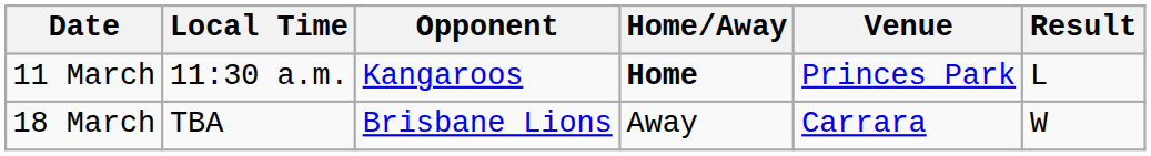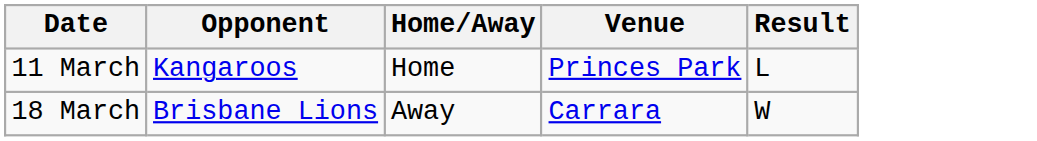 <table class="wikitable" style="font-size: 95%;">
 <tr>
 <th>Date</th>
-<th>Local Time</th>
 <th>Opponent</th>
 <th>Home/Away</th>
 <th>Venue</th>
 <th>Result</th>
 </tr>
 <tr valign="top">
 <td>11 March</td>
-<td>11:30 a.m.</td>
 <td><a href='#'>Kangaroos</a></td>
-<td><strong>Home</strong></td>
+<td>Home</td>
 <td><a href='#'>Princes Park</a></td>
 <td>L</td>
 </tr>
 <tr>
 <td>18 March</td>
-<td>TBA</td>
 <td><a href='#'>Brisbane Lions</a></td>
 <td>Away</td>
 <td><a href='#'>Carrara</a></td>
 <td>W</td>
 </tr>
 </table>
